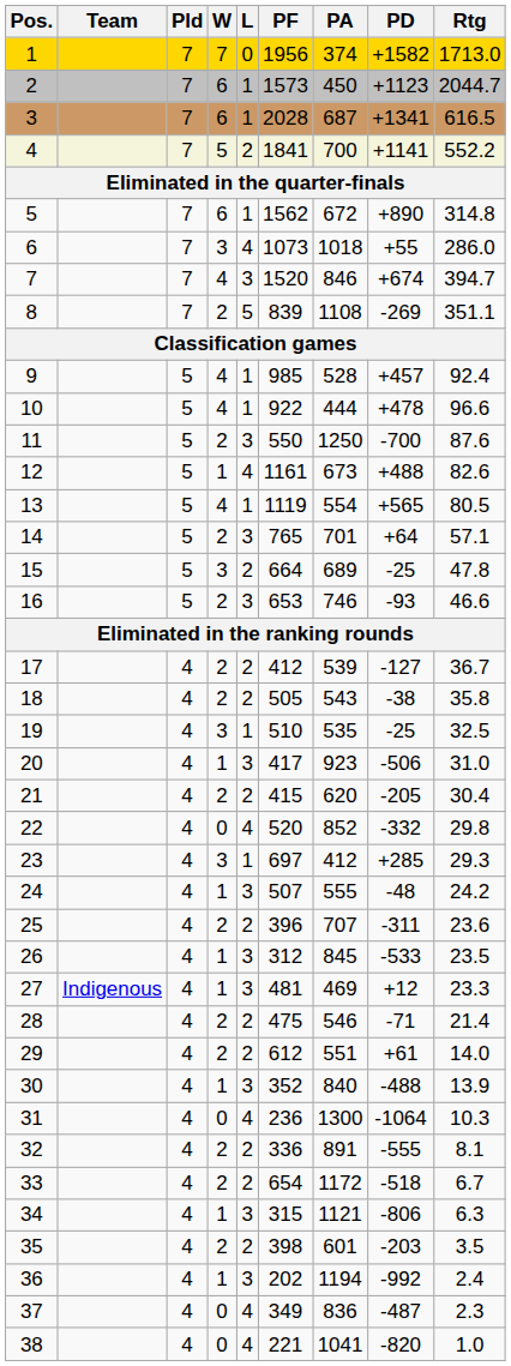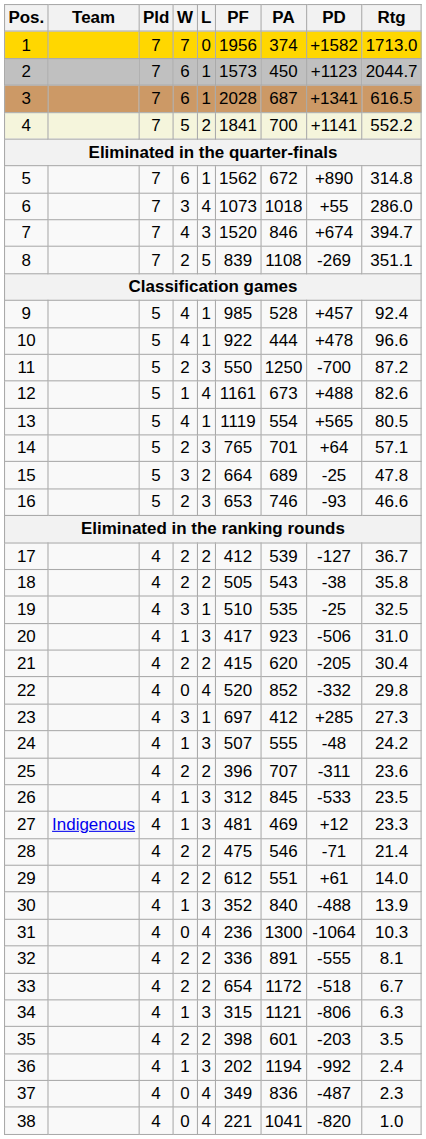 <table class="wikitable">
 <tr>
 <th>Pos.</th>
 <th>Team</th>
 <th>Pld</th>
 <th>W</th>
 <th>L</th>
 <th>PF</th>
 <th>PA</th>
 <th>PD</th>
 <th>Rtg</th>
 </tr>
 <tr align="center" style="background-color:gold;">
 <td>1</td>
 <td align="left"></td>
 <td>7</td>
 <td>7</td>
 <td>0</td>
 <td>1956</td>
 <td>374</td>
 <td>+1582</td>
 <td>1713.0</td>
 </tr>
 <tr align="center" style="background-color:silver;">
 <td>2</td>
 <td align="left"></td>
 <td>7</td>
 <td>6</td>
 <td>1</td>
 <td>1573</td>
 <td>450</td>
 <td>+1123</td>
 <td>2044.7</td>
 </tr>
 <tr align="center" style="background-color:#c96;">
 <td>3</td>
 <td align="left"></td>
 <td>7</td>
 <td>6</td>
 <td>1</td>
 <td>2028</td>
 <td>687</td>
 <td>+1341</td>
 <td>616.5</td>
 </tr>
 <tr align="center" style="background-color:beige;">
 <td>4</td>
 <td align="left"></td>
 <td>7</td>
 <td>5</td>
 <td>2</td>
 <td>1841</td>
 <td>700</td>
 <td>+1141</td>
 <td>552.2</td>
 </tr>
 <tr>
 <th colspan="9">Eliminated in the quarter-finals</th>
 </tr>
 <tr align="center">
 <td>5</td>
 <td align="left"></td>
 <td>7</td>
 <td>6</td>
 <td>1</td>
 <td>1562</td>
 <td>672</td>
 <td>+890</td>
 <td>314.8</td>
 </tr>
 <tr align="center">
 <td>6</td>
 <td align="left"></td>
 <td>7</td>
 <td>3</td>
 <td>4</td>
 <td>1073</td>
 <td>1018</td>
 <td>+55</td>
 <td>286.0</td>
 </tr>
 <tr align="center">
 <td>7</td>
 <td align="left"></td>
 <td>7</td>
 <td>4</td>
 <td>3</td>
 <td>1520</td>
 <td>846</td>
 <td>+674</td>
 <td>394.7</td>
 </tr>
 <tr align="center">
 <td>8</td>
 <td align="left"></td>
 <td>7</td>
 <td>2</td>
 <td>5</td>
 <td>839</td>
 <td>1108</td>
 <td>-269</td>
 <td>351.1</td>
 </tr>
 <tr>
 <th colspan="9">Classification games</th>
 </tr>
 <tr align="center">
 <td>9</td>
 <td align="left"></td>
 <td>5</td>
 <td>4</td>
 <td>1</td>
 <td>985</td>
 <td>528</td>
 <td>+457</td>
 <td>92.4</td>
 </tr>
 <tr align="center">
 <td>10</td>
 <td align="left"></td>
 <td>5</td>
 <td>4</td>
 <td>1</td>
 <td>922</td>
 <td>444</td>
 <td>+478</td>
 <td>96.6</td>
 </tr>
 <tr align="center">
 <td>11</td>
 <td align="left"></td>
 <td>5</td>
 <td>2</td>
 <td>3</td>
 <td>550</td>
 <td>1250</td>
 <td>-700</td>
-<td>87.6</td>
+<td>87.2</td>
 </tr>
 <tr align="center">
 <td>12</td>
 <td align="left"></td>
 <td>5</td>
 <td>1</td>
 <td>4</td>
 <td>1161</td>
 <td>673</td>
 <td>+488</td>
 <td>82.6</td>
 </tr>
 <tr align="center">
 <td>13</td>
 <td align="left"></td>
 <td>5</td>
 <td>4</td>
 <td>1</td>
 <td>1119</td>
 <td>554</td>
 <td>+565</td>
 <td>80.5</td>
 </tr>
 <tr align="center">
 <td>14</td>
 <td align="left"></td>
 <td>5</td>
 <td>2</td>
 <td>3</td>
 <td>765</td>
 <td>701</td>
 <td>+64</td>
 <td>57.1</td>
 </tr>
 <tr align="center">
 <td>15</td>
 <td align="left"></td>
 <td>5</td>
 <td>3</td>
 <td>2</td>
 <td>664</td>
 <td>689</td>
 <td>-25</td>
 <td>47.8</td>
 </tr>
 <tr align="center">
 <td>16</td>
 <td align="left"></td>
 <td>5</td>
 <td>2</td>
 <td>3</td>
 <td>653</td>
 <td>746</td>
 <td>-93</td>
 <td>46.6</td>
 </tr>
 <tr>
 <th colspan="9">Eliminated in the ranking rounds</th>
 </tr>
 <tr align="center">
 <td>17</td>
 <td align="left"></td>
 <td>4</td>
 <td>2</td>
 <td>2</td>
 <td>412</td>
 <td>539</td>
 <td>-127</td>
 <td>36.7</td>
 </tr>
 <tr align="center">
 <td>18</td>
 <td align="left"></td>
 <td>4</td>
 <td>2</td>
 <td>2</td>
 <td>505</td>
 <td>543</td>
 <td>-38</td>
 <td>35.8</td>
 </tr>
 <tr align="center">
 <td>19</td>
 <td align="left"></td>
 <td>4</td>
 <td>3</td>
 <td>1</td>
 <td>510</td>
 <td>535</td>
 <td>-25</td>
 <td>32.5</td>
 </tr>
 <tr align="center">
 <td>20</td>
 <td align="left"></td>
 <td>4</td>
 <td>1</td>
 <td>3</td>
 <td>417</td>
 <td>923</td>
 <td>-506</td>
 <td>31.0</td>
 </tr>
 <tr align="center">
 <td>21</td>
 <td align="left"></td>
 <td>4</td>
 <td>2</td>
 <td>2</td>
 <td>415</td>
 <td>620</td>
 <td>-205</td>
 <td>30.4</td>
 </tr>
 <tr align="center">
 <td>22</td>
 <td align="left"></td>
 <td>4</td>
 <td>0</td>
 <td>4</td>
 <td>520</td>
 <td>852</td>
 <td>-332</td>
 <td>29.8</td>
 </tr>
 <tr align="center">
 <td>23</td>
 <td align="left"></td>
 <td>4</td>
 <td>3</td>
 <td>1</td>
 <td>697</td>
 <td>412</td>
 <td>+285</td>
-<td>29.3</td>
+<td>27.3</td>
 </tr>
 <tr align="center">
 <td>24</td>
 <td align="left"></td>
 <td>4</td>
 <td>1</td>
 <td>3</td>
 <td>507</td>
 <td>555</td>
 <td>-48</td>
 <td>24.2</td>
 </tr>
 <tr align="center">
 <td>25</td>
 <td align="left"></td>
 <td>4</td>
 <td>2</td>
 <td>2</td>
 <td>396</td>
 <td>707</td>
 <td>-311</td>
 <td>23.6</td>
 </tr>
 <tr align="center">
 <td>26</td>
 <td align="left"></td>
 <td>4</td>
 <td>1</td>
 <td>3</td>
 <td>312</td>
 <td>845</td>
 <td>-533</td>
 <td>23.5</td>
 </tr>
 <tr align="center">
 <td>27</td>
 <td align="left"> <a href='#'>Indigenous</a></td>
 <td>4</td>
 <td>1</td>
 <td>3</td>
 <td>481</td>
 <td>469</td>
 <td>+12</td>
 <td>23.3</td>
 </tr>
 <tr align="center">
 <td>28</td>
 <td align="left"></td>
 <td>4</td>
 <td>2</td>
 <td>2</td>
 <td>475</td>
 <td>546</td>
 <td>-71</td>
 <td>21.4</td>
 </tr>
 <tr align="center">
 <td>29</td>
 <td align="left"></td>
 <td>4</td>
 <td>2</td>
 <td>2</td>
 <td>612</td>
 <td>551</td>
 <td>+61</td>
 <td>14.0</td>
 </tr>
 <tr align="center">
 <td>30</td>
 <td align="left"></td>
 <td>4</td>
 <td>1</td>
 <td>3</td>
 <td>352</td>
 <td>840</td>
 <td>-488</td>
 <td>13.9</td>
 </tr>
 <tr align="center">
 <td>31</td>
 <td align="left"></td>
 <td>4</td>
 <td>0</td>
 <td>4</td>
 <td>236</td>
 <td>1300</td>
 <td>-1064</td>
 <td>10.3</td>
 </tr>
 <tr align="center">
 <td>32</td>
 <td align="left"></td>
 <td>4</td>
 <td>2</td>
 <td>2</td>
 <td>336</td>
 <td>891</td>
 <td>-555</td>
 <td>8.1</td>
 </tr>
 <tr align="center">
 <td>33</td>
 <td align="left"></td>
 <td>4</td>
 <td>2</td>
 <td>2</td>
 <td>654</td>
 <td>1172</td>
 <td>-518</td>
 <td>6.7</td>
 </tr>
 <tr align="center">
 <td>34</td>
 <td align="left"></td>
 <td>4</td>
 <td>1</td>
 <td>3</td>
 <td>315</td>
 <td>1121</td>
 <td>-806</td>
 <td>6.3</td>
 </tr>
 <tr align="center">
 <td>35</td>
 <td align="left"></td>
 <td>4</td>
 <td>2</td>
 <td>2</td>
 <td>398</td>
 <td>601</td>
 <td>-203</td>
 <td>3.5</td>
 </tr>
 <tr align="center">
 <td>36</td>
 <td align="left"></td>
 <td>4</td>
 <td>1</td>
 <td>3</td>
 <td>202</td>
 <td>1194</td>
 <td>-992</td>
 <td>2.4</td>
 </tr>
 <tr align="center">
 <td>37</td>
 <td align="left"></td>
 <td>4</td>
 <td>0</td>
 <td>4</td>
 <td>349</td>
 <td>836</td>
 <td>-487</td>
 <td>2.3</td>
 </tr>
 <tr align="center">
 <td>38</td>
 <td align="left"></td>
 <td>4</td>
 <td>0</td>
 <td>4</td>
 <td>221</td>
 <td>1041</td>
 <td>-820</td>
 <td>1.0</td>
 </tr>
 </table>
